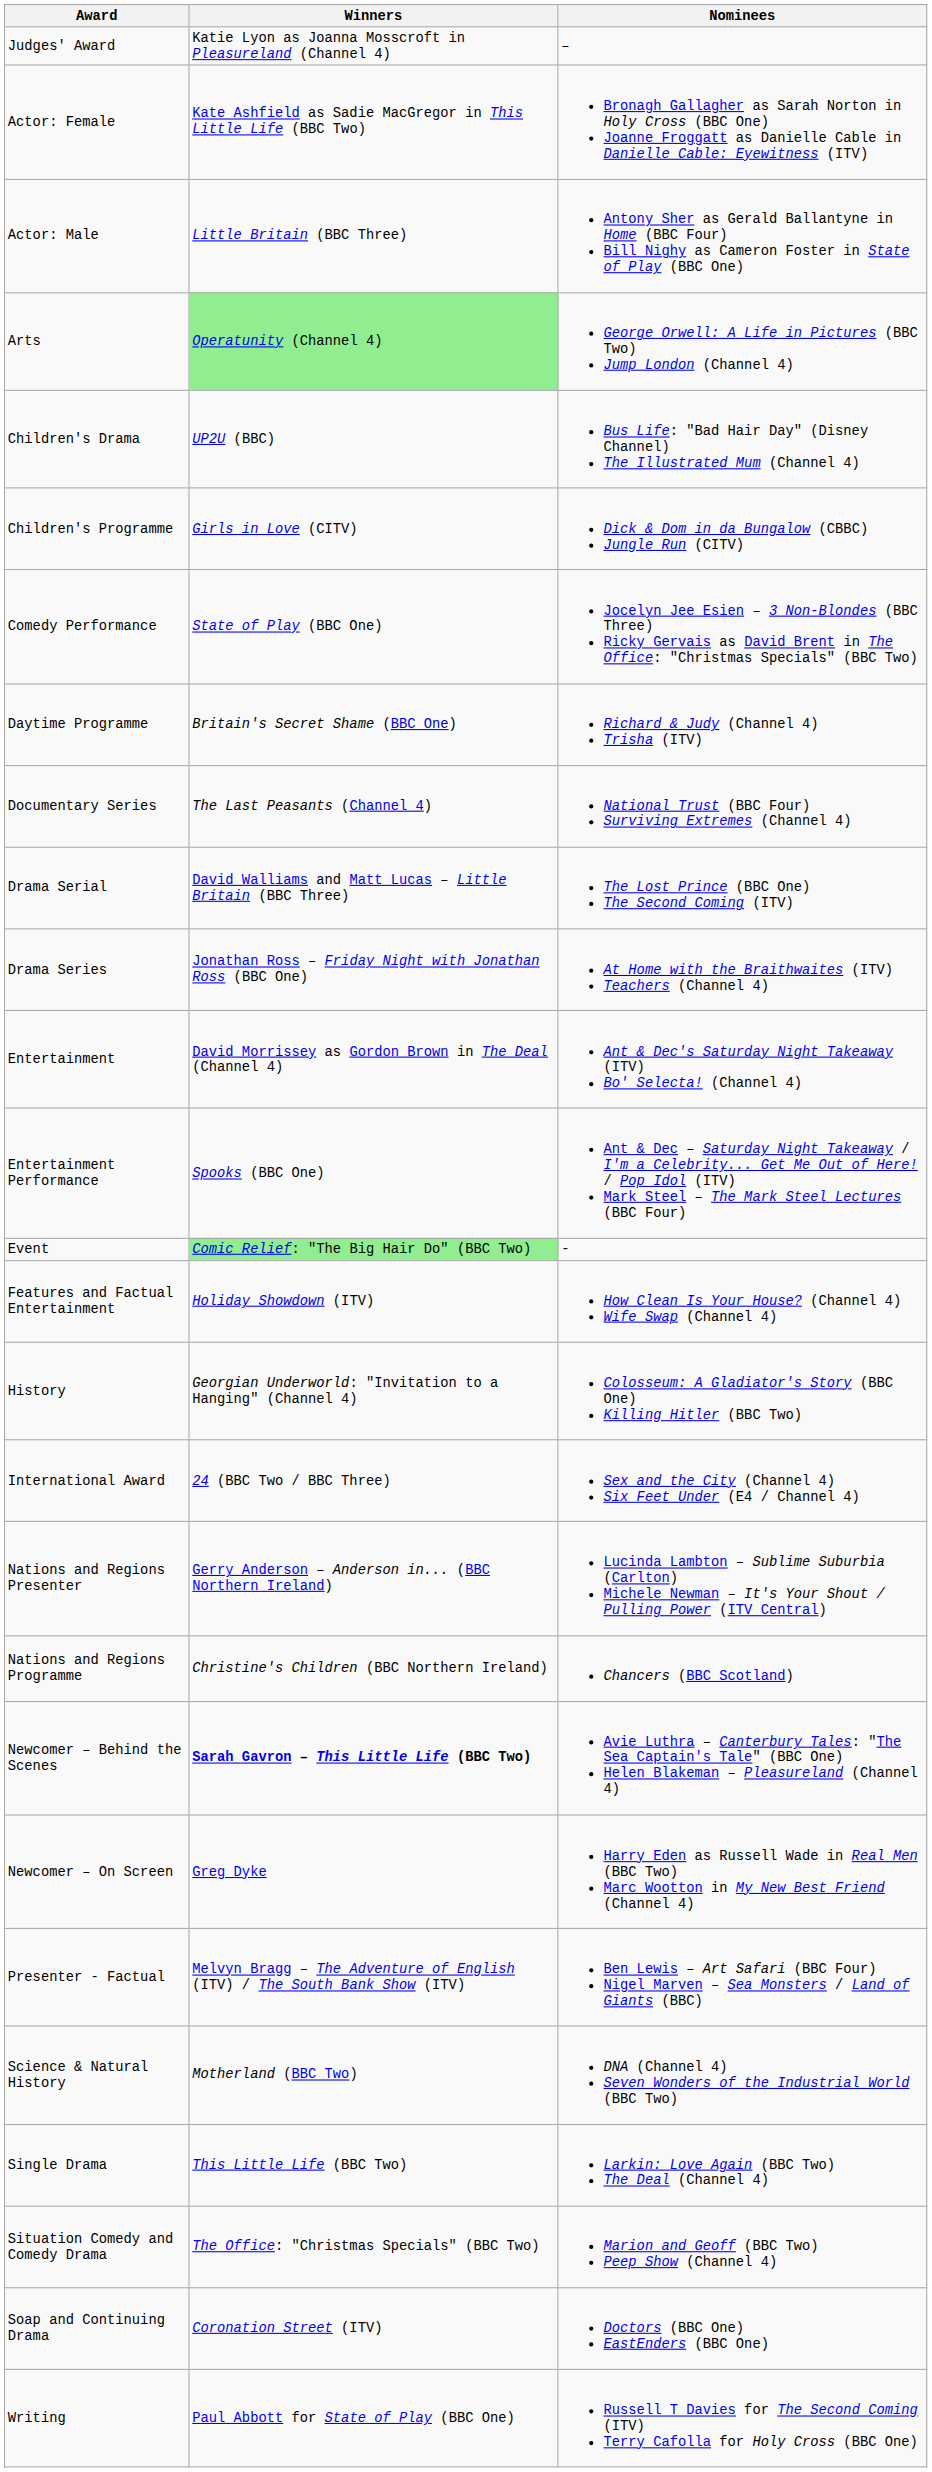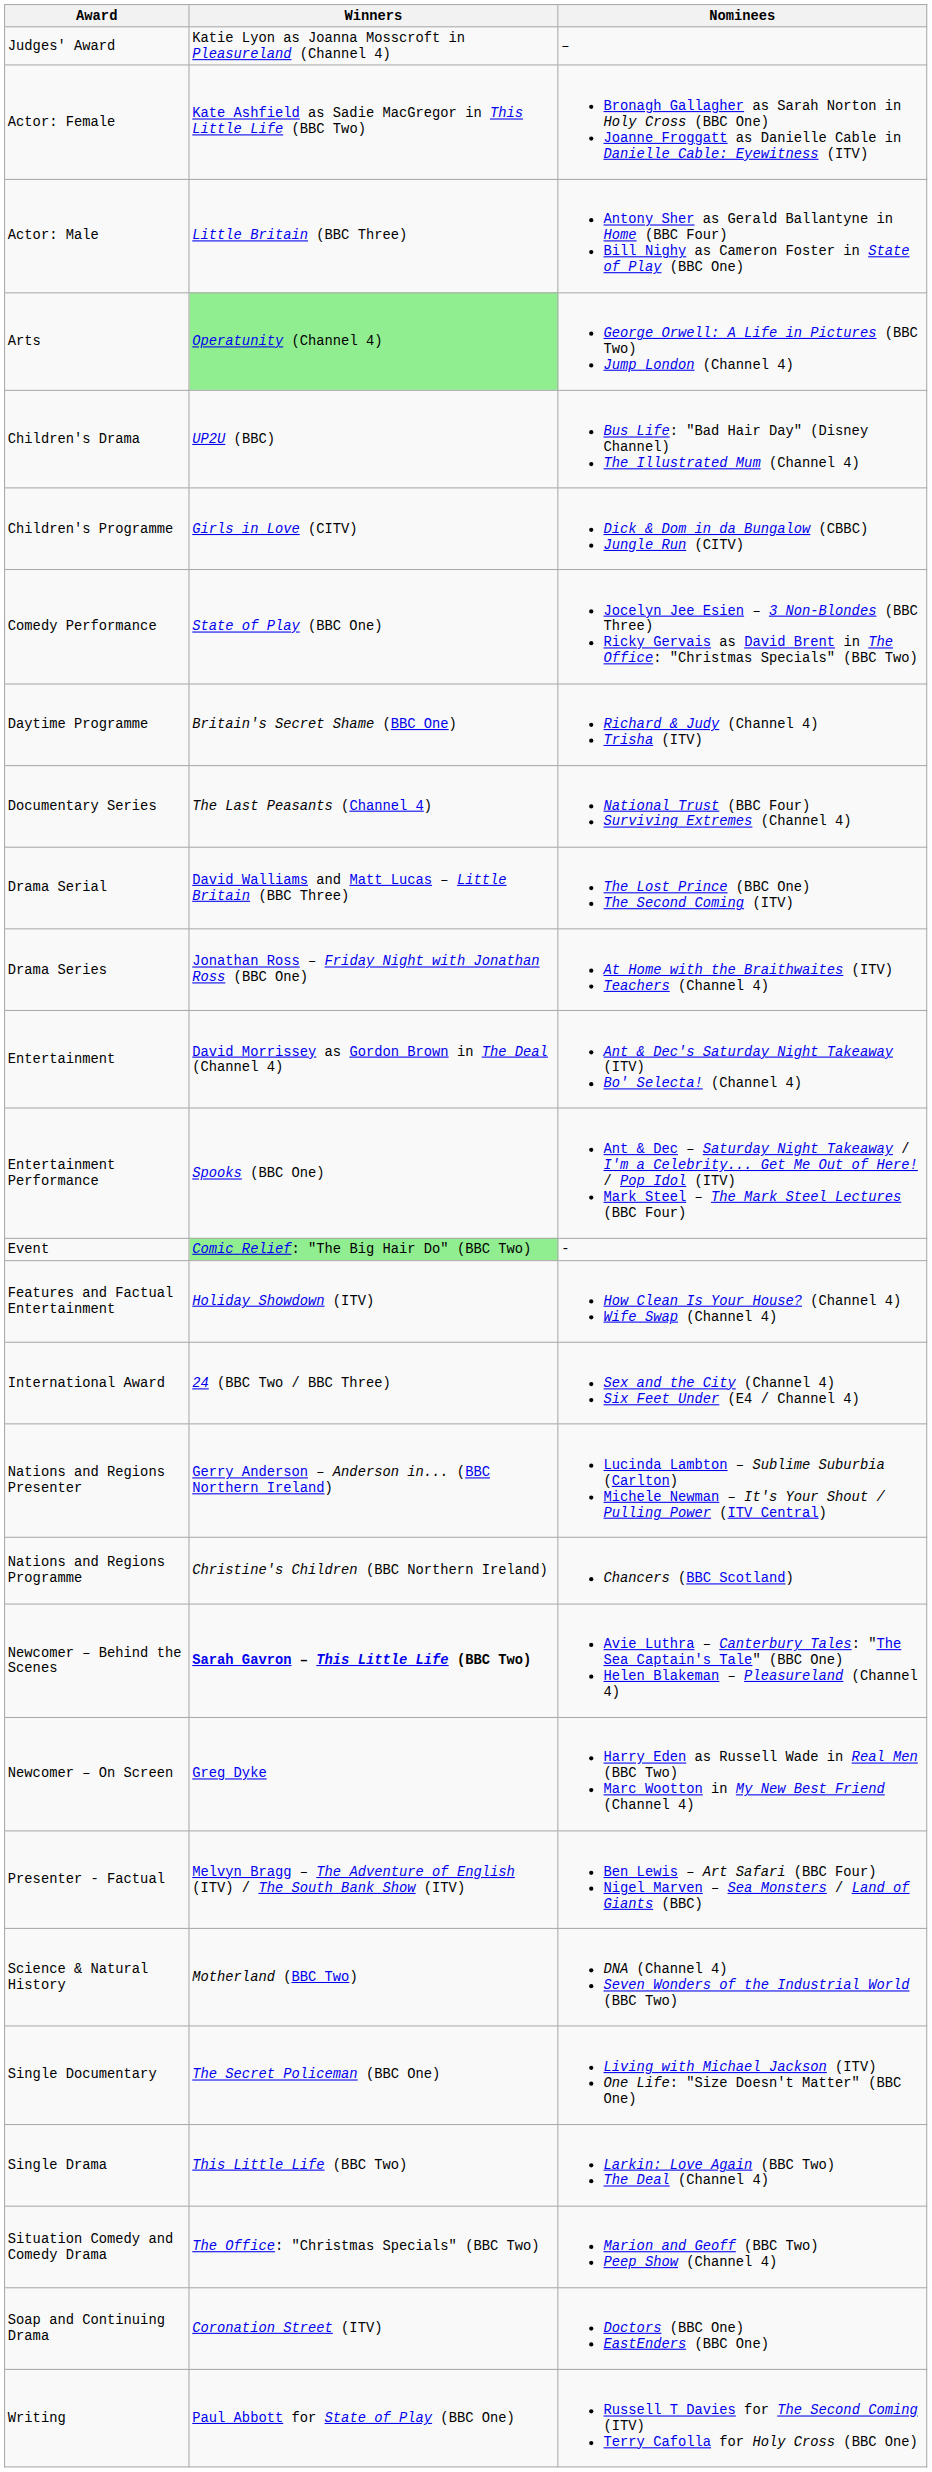 <table class="wikitable">
 <tr>
 <th width="20%">Award</th>
 <th width="40%">Winners</th>
 <th width="40%">Nominees</th>
 </tr>
 <tr>
 <td>Judges' Award</td>
 <td>Katie Lyon as Joanna Mosscroft in <em><a href='#'>Pleasureland</a></em> (Channel 4)</td>
 <td>–</td>
 </tr>
 <tr>
 <td>Actor: Female</td>
 <td><a href='#'>Kate Ashfield</a> as Sadie MacGregor in <em><a href='#'>This Little Life</a></em> (BBC Two)</td>
 <td><br><ul><li><a href='#'>Bronagh Gallagher</a> as Sarah Norton in <em>Holy Cross</em> (BBC One)</li><li><a href='#'>Joanne Froggatt</a> as Danielle Cable in <em><a href='#'>Danielle Cable: Eyewitness</a></em> (ITV)</li></ul></td>
 </tr>
 <tr>
 <td>Actor: Male</td>
 <td><em><a href='#'>Little Britain</a></em> (BBC Three)</td>
 <td><br><ul><li><a href='#'>Antony Sher</a> as Gerald Ballantyne in <em><a href='#'>Home</a></em> (BBC Four)</li><li><a href='#'>Bill Nighy</a> as Cameron Foster in <em><a href='#'>State of Play</a></em> (BBC One)</li></ul></td>
 </tr>
 <tr>
 <td>Arts</td>
 <td style="background: lightgreen;"><em><a href='#'>Operatunity</a></em> (Channel 4)</td>
 <td><br><ul><li><em><a href='#'>George Orwell: A Life in Pictures</a></em> (BBC Two)</li><li><em><a href='#'>Jump London</a></em> (Channel 4)</li></ul></td>
 </tr>
 <tr>
 <td>Children's Drama</td>
 <td><em><a href='#'>UP2U</a></em> (BBC)</td>
 <td><br><ul><li><em><a href='#'>Bus Life</a></em>: "Bad Hair Day" (Disney Channel)</li><li><em><a href='#'>The Illustrated Mum</a></em> (Channel 4)</li></ul></td>
 </tr>
 <tr>
 <td>Children's Programme</td>
 <td><em><a href='#'>Girls in Love</a></em> (CITV)</td>
 <td><br><ul><li><em><a href='#'>Dick & Dom in da Bungalow</a></em> (CBBC)</li><li><em><a href='#'>Jungle Run</a></em> (CITV)</li></ul></td>
 </tr>
 <tr>
 <td>Comedy Performance</td>
 <td><em><a href='#'>State of Play</a></em> (BBC One)</td>
 <td><br><ul><li><a href='#'>Jocelyn Jee Esien</a> – <em><a href='#'>3 Non-Blondes</a></em> (BBC Three)</li><li><a href='#'>Ricky Gervais</a> as <a href='#'>David Brent</a> in <em><a href='#'>The Office</a></em>: "Christmas Specials" (BBC Two)</li></ul></td>
 </tr>
 <tr>
 <td>Daytime Programme</td>
 <td><em>Britain's Secret Shame</em> (<a href='#'>BBC One</a>)</td>
 <td><br><ul><li><em><a href='#'>Richard & Judy</a></em> (Channel 4)</li><li><em><a href='#'>Trisha</a></em> (ITV)</li></ul></td>
 </tr>
 <tr>
 <td>Documentary Series</td>
 <td><em>The Last Peasants</em> (<a href='#'>Channel 4</a>)</td>
 <td><br><ul><li><em><a href='#'>National Trust</a></em> (BBC Four)</li><li><em><a href='#'>Surviving Extremes</a></em> (Channel 4)</li></ul></td>
 </tr>
 <tr>
 <td>Drama Serial</td>
 <td><a href='#'>David Walliams</a> and <a href='#'>Matt Lucas</a> – <em><a href='#'>Little Britain</a></em> (BBC Three)</td>
 <td><br><ul><li><em><a href='#'>The Lost Prince</a></em> (BBC One)</li><li><em><a href='#'>The Second Coming</a></em> (ITV)</li></ul></td>
 </tr>
 <tr>
 <td>Drama Series</td>
 <td><a href='#'>Jonathan Ross</a> – <em><a href='#'>Friday Night with Jonathan Ross</a></em> (BBC One)</td>
 <td><br><ul><li><em><a href='#'>At Home with the Braithwaites</a></em> (ITV)</li><li><em><a href='#'>Teachers</a></em> (Channel 4)</li></ul></td>
 </tr>
 <tr>
 <td>Entertainment</td>
 <td><a href='#'>David Morrissey</a> as <a href='#'>Gordon Brown</a> in <em><a href='#'>The Deal</a></em> (Channel 4)</td>
 <td><br><ul><li><em><a href='#'>Ant & Dec's Saturday Night Takeaway</a></em> (ITV)</li><li><em><a href='#'>Bo' Selecta!</a></em> (Channel 4)</li></ul></td>
 </tr>
 <tr>
 <td>Entertainment Performance</td>
 <td><em><a href='#'>Spooks</a></em> (BBC One)</td>
 <td><br><ul><li><a href='#'>Ant & Dec</a> – <em><a href='#'>Saturday Night Takeaway</a></em> / <em><a href='#'>I'm a Celebrity... Get Me Out of Here!</a></em> / <em><a href='#'>Pop Idol</a></em> (ITV)</li><li><a href='#'>Mark Steel</a> – <em><a href='#'>The Mark Steel Lectures</a></em> (BBC Four)</li></ul></td>
 </tr>
 <tr>
 <td>Event</td>
 <td style="background: lightgreen;"><em><a href='#'>Comic Relief</a></em>: "The Big Hair Do" (BBC Two)</td>
 <td>-</td>
 </tr>
 <tr>
 <td>Features and Factual Entertainment</td>
 <td><em><a href='#'>Holiday Showdown</a></em> (ITV)</td>
 <td><br><ul><li><em><a href='#'>How Clean Is Your House?</a></em> (Channel 4)</li><li><em><a href='#'>Wife Swap</a></em> (Channel 4)</li></ul></td>
 </tr>
 <tr>
-<td>History</td>
-<td><em>Georgian Underworld</em>: "Invitation to a Hanging" (Channel 4)</td>
-<td><br><ul><li><em><a href='#'>Colosseum: A Gladiator's Story</a></em> (BBC One)</li><li><em><a href='#'>Killing Hitler</a></em> (BBC Two)</li></ul></td>
-</tr>
-<tr>
 <td>International Award</td>
 <td><em><a href='#'>24</a></em> (BBC Two / BBC Three)</td>
 <td><br><ul><li><em><a href='#'>Sex and the City</a></em> (Channel 4)</li><li><em><a href='#'>Six Feet Under</a></em> (E4 / Channel 4)</li></ul></td>
 </tr>
 <tr>
 <td>Nations and Regions Presenter</td>
 <td><a href='#'>Gerry Anderson</a> – <em>Anderson in...</em> (<a href='#'>BBC Northern Ireland</a>)</td>
 <td><br><ul><li><a href='#'>Lucinda Lambton</a> – <em>Sublime Suburbia</em> (<a href='#'>Carlton</a>)</li><li><a href='#'>Michele Newman</a> – <em>It's Your Shout / <a href='#'>Pulling Power</a></em> (<a href='#'>ITV Central</a>)</li></ul></td>
 </tr>
 <tr>
 <td>Nations and Regions Programme</td>
 <td><em>Christine's Children</em> (BBC Northern Ireland)</td>
 <td><br><ul><li><em>Chancers</em> (<a href='#'>BBC Scotland</a>)</li></ul></td>
 </tr>
 <tr>
 <td>Newcomer – Behind the Scenes</td>
 <td><strong><a href='#'>Sarah Gavron</a> – <em><a href='#'>This Little Life</a></em> (BBC Two)</strong></td>
 <td><br><ul><li><a href='#'>Avie Luthra</a> – <em><a href='#'>Canterbury Tales</a></em>: "<a href='#'>The Sea Captain's Tale</a>" (BBC One)</li><li><a href='#'>Helen Blakeman</a> – <em><a href='#'>Pleasureland</a></em> (Channel 4)</li></ul></td>
 </tr>
 <tr>
 <td>Newcomer – On Screen</td>
 <td><a href='#'>Greg Dyke</a></td>
 <td><br><ul><li><a href='#'>Harry Eden</a> as Russell Wade in <em><a href='#'>Real Men</a></em> (BBC Two)</li><li><a href='#'>Marc Wootton</a> in <em><a href='#'>My New Best Friend</a></em> (Channel 4)</li></ul></td>
 </tr>
 <tr>
 <td>Presenter - Factual</td>
 <td><a href='#'>Melvyn Bragg</a> – <em><a href='#'>The Adventure of English</a></em> (ITV) / <em><a href='#'>The South Bank Show</a></em> (ITV)</td>
 <td><br><ul><li><a href='#'>Ben Lewis</a> – <em>Art Safari</em> (BBC Four)</li><li><a href='#'>Nigel Marven</a> – <em><a href='#'>Sea Monsters</a></em> / <em><a href='#'>Land of Giants</a></em> (BBC)</li></ul></td>
 </tr>
 <tr>
 <td>Science & Natural History</td>
 <td><em>Motherland</em> (<a href='#'>BBC Two</a>)</td>
 <td><br><ul><li><em>DNA</em> (Channel 4)</li><li><em><a href='#'>Seven Wonders of the Industrial World</a></em> (BBC Two)</li></ul></td>
 </tr>
 <tr>
+<td>Single Documentary</td>
+<td><em><a href='#'>The Secret Policeman</a></em> (BBC One)</td>
+<td><br><ul><li><em><a href='#'>Living with Michael Jackson</a></em> (ITV)</li><li><em>One Life</em>: "Size Doesn't Matter" (BBC One)</li></ul></td>
+</tr>
+<tr>
 <td>Single Drama</td>
 <td><em><a href='#'>This Little Life</a></em> (BBC Two)</td>
 <td><br><ul><li><em><a href='#'>Larkin: Love Again</a></em> (BBC Two)</li><li><em><a href='#'>The Deal</a></em> (Channel 4)</li></ul></td>
 </tr>
 <tr>
 <td>Situation Comedy and Comedy Drama</td>
 <td><em><a href='#'>The Office</a></em>: "Christmas Specials" (BBC Two)</td>
 <td><br><ul><li><em><a href='#'>Marion and Geoff</a></em> (BBC Two)</li><li><em><a href='#'>Peep Show</a></em> (Channel 4)</li></ul></td>
 </tr>
 <tr>
 <td>Soap and Continuing Drama</td>
 <td><em><a href='#'>Coronation Street</a></em> (ITV)</td>
 <td><br><ul><li><em><a href='#'>Doctors</a></em> (BBC One)</li><li><em><a href='#'>EastEnders</a></em> (BBC One)</li></ul></td>
 </tr>
 <tr>
 <td>Writing</td>
 <td><a href='#'>Paul Abbott</a> for <em><a href='#'>State of Play</a></em> (BBC One)</td>
 <td><br><ul><li><a href='#'>Russell T Davies</a> for <em><a href='#'>The Second Coming</a></em> (ITV)</li><li><a href='#'>Terry Cafolla</a> for <em>Holy Cross</em> (BBC One)</li></ul></td>
 </tr>
 </table>
